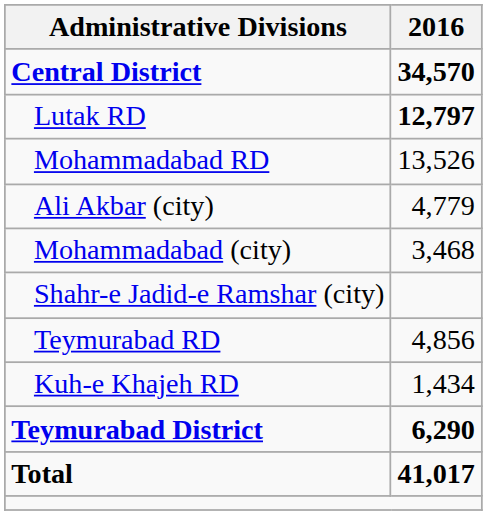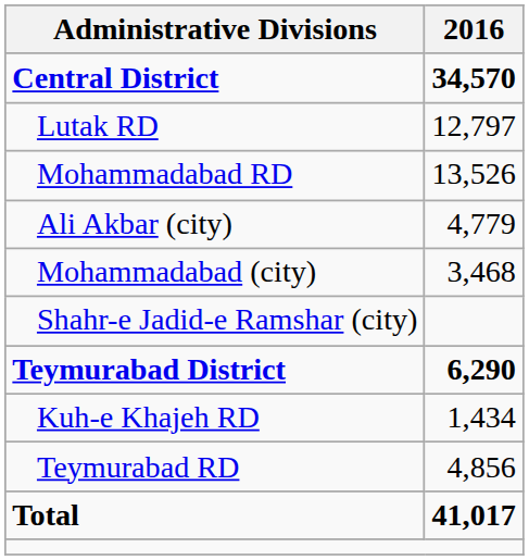 <table class="wikitable">
 <tr>
 <th>Administrative Divisions</th>
 <th>2016</th>
 </tr>
 <tr>
 <td><strong><a href='#'>Central District</a></strong></td>
 <td style="text-align: right;"><strong>34,570</strong></td>
 </tr>
 <tr>
 <td style="padding-left: 1em;"><a href='#'>Lutak RD</a></td>
-<td style="text-align: right;"><strong>12,797</strong></td>
+<td style="text-align: right;">12,797</td>
 </tr>
 <tr>
 <td style="padding-left: 1em;"><a href='#'>Mohammadabad RD</a></td>
 <td style="text-align: right;">13,526</td>
 </tr>
 <tr>
 <td style="padding-left: 1em;"><a href='#'>Ali Akbar</a> (city)</td>
 <td style="text-align: right;">4,779</td>
 </tr>
 <tr>
 <td style="padding-left: 1em;"><a href='#'>Mohammadabad</a> (city)</td>
 <td style="text-align: right;">3,468</td>
 </tr>
 <tr>
 <td style="padding-left: 1em;"><a href='#'>Shahr-e Jadid-e Ramshar</a> (city)</td>
 <td style="text-align: right;"></td>
 </tr>
 <tr>
-<td style="padding-left: 1em;"><a href='#'>Teymurabad RD</a></td>
-<td style="text-align: right;">4,856</td>
+<td><strong><a href='#'>Teymurabad District</a></strong></td>
+<td style="text-align: right;"><strong>6,290</strong></td>
 </tr>
 <tr>
 <td style="padding-left: 1em;"><a href='#'>Kuh-e Khajeh RD</a></td>
 <td style="text-align: right;">1,434</td>
 </tr>
 <tr>
-<td><strong><a href='#'>Teymurabad District</a></strong></td>
-<td style="text-align: right;"><strong>6,290</strong></td>
+<td style="padding-left: 1em;"><a href='#'>Teymurabad RD</a></td>
+<td style="text-align: right;">4,856</td>
 </tr>
 <tr>
 <td><strong>Total</strong></td>
 <td style="text-align: right;"><strong>41,017</strong></td>
 </tr>
 <tr>
 <td colspan=2></td>
 </tr>
 </table>
